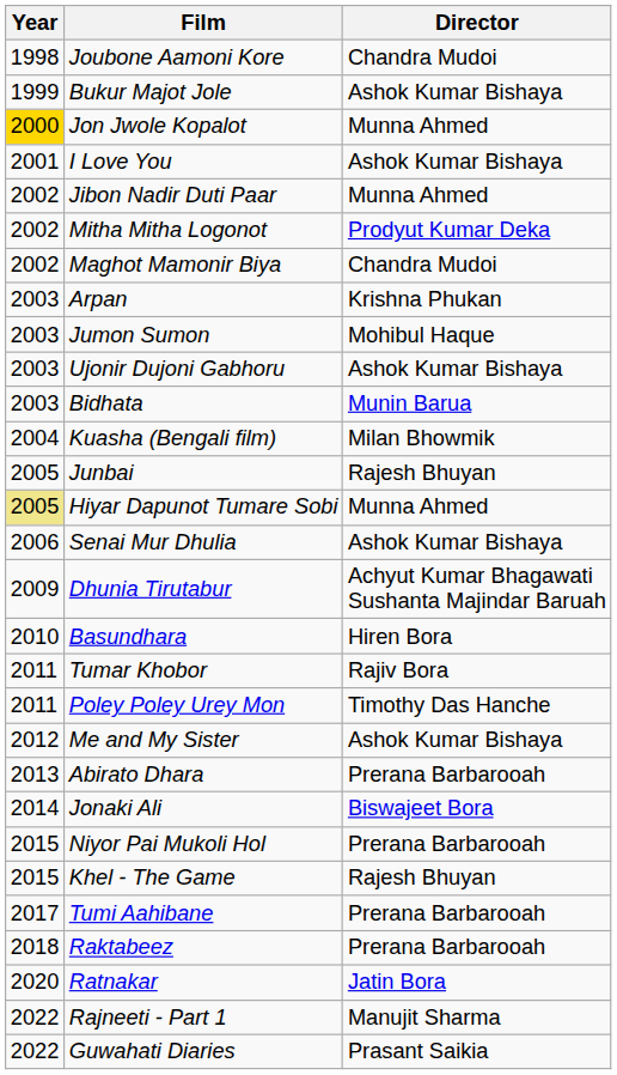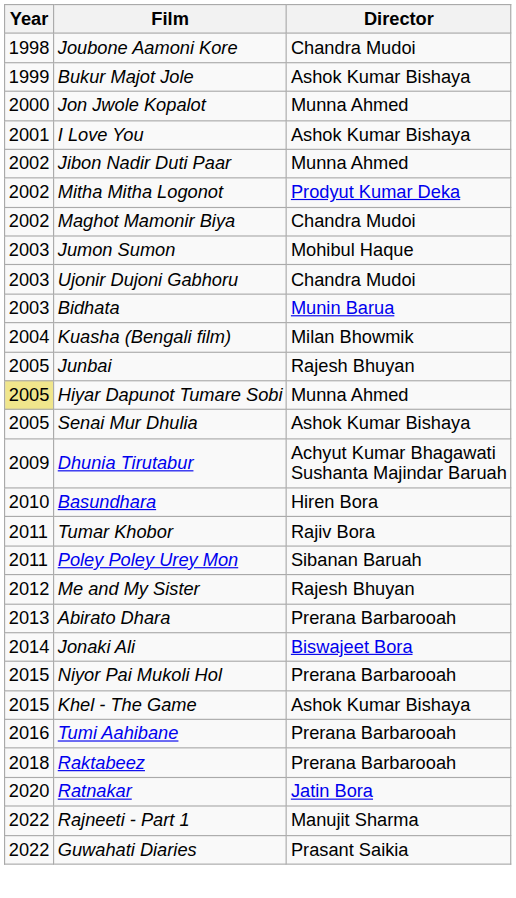 <table class="wikitable sortable">
 <tr>
 <th>Year</th>
 <th>Film</th>
 <th>Director</th>
 </tr>
 <tr>
 <td>1998</td>
 <td><em>Joubone Aamoni Kore</em></td>
 <td>Chandra Mudoi</td>
 </tr>
 <tr>
 <td>1999</td>
 <td><em>Bukur Majot Jole</em></td>
 <td>Ashok Kumar Bishaya</td>
 </tr>
 <tr>
-<td style="background: gold;">2000</td>
+<td>2000</td>
 <td><em>Jon Jwole Kopalot</em></td>
 <td>Munna Ahmed</td>
 </tr>
 <tr>
 <td>2001</td>
 <td><em>I Love You</em></td>
 <td>Ashok Kumar Bishaya</td>
 </tr>
 <tr>
 <td>2002</td>
 <td><em>Jibon Nadir Duti Paar</em></td>
 <td>Munna Ahmed</td>
 </tr>
 <tr>
 <td>2002</td>
 <td><em>Mitha Mitha Logonot</em></td>
 <td><a href='#'>Prodyut Kumar Deka</a></td>
 </tr>
 <tr>
 <td>2002</td>
 <td><em>Maghot Mamonir Biya</em></td>
 <td>Chandra Mudoi</td>
 </tr>
 <tr>
 <td>2003</td>
-<td><em>Arpan</em></td>
-<td>Krishna Phukan</td>
-</tr>
-<tr>
-<td>2003</td>
 <td><em>Jumon Sumon</em></td>
 <td>Mohibul Haque</td>
 </tr>
 <tr>
 <td>2003</td>
 <td><em>Ujonir Dujoni Gabhoru</em></td>
-<td>Ashok Kumar Bishaya</td>
+<td>Chandra Mudoi</td>
 </tr>
 <tr>
 <td>2003</td>
 <td><em>Bidhata</em></td>
 <td><a href='#'>Munin Barua</a></td>
 </tr>
 <tr>
 <td>2004</td>
 <td><em>Kuasha (Bengali film)</em></td>
 <td>Milan Bhowmik</td>
 </tr>
 <tr>
 <td>2005</td>
 <td><em>Junbai</em></td>
 <td>Rajesh Bhuyan</td>
 </tr>
 <tr>
 <td style="background: khaki;">2005</td>
 <td><em>Hiyar Dapunot Tumare Sobi</em></td>
 <td>Munna Ahmed</td>
 </tr>
 <tr>
-<td>2006</td>
+<td>2005</td>
 <td><em>Senai Mur Dhulia</em></td>
 <td>Ashok Kumar Bishaya</td>
 </tr>
 <tr>
 <td>2009</td>
 <td><em><a href='#'>Dhunia Tirutabur</a></em></td>
 <td>Achyut Kumar Bhagawati<br>Sushanta Majindar Baruah</td>
 </tr>
 <tr>
 <td>2010</td>
 <td><em><a href='#'>Basundhara</a></em></td>
 <td>Hiren Bora</td>
 </tr>
 <tr>
 <td>2011</td>
 <td><em>Tumar Khobor</em></td>
 <td>Rajiv Bora</td>
 </tr>
 <tr>
 <td>2011</td>
 <td><em><a href='#'>Poley Poley Urey Mon</a></em></td>
-<td>Timothy Das Hanche</td>
+<td>Sibanan Baruah</td>
 </tr>
 <tr>
 <td>2012</td>
 <td><em>Me and My Sister</em></td>
-<td>Ashok Kumar Bishaya</td>
+<td>Rajesh Bhuyan</td>
 </tr>
 <tr>
 <td>2013</td>
 <td><em>Abirato Dhara</em></td>
 <td>Prerana Barbarooah</td>
 </tr>
 <tr>
 <td>2014</td>
 <td><em>Jonaki Ali</em></td>
 <td><a href='#'>Biswajeet Bora</a></td>
 </tr>
 <tr>
 <td>2015</td>
 <td><em>Niyor Pai Mukoli Hol</em></td>
 <td>Prerana Barbarooah</td>
 </tr>
 <tr>
 <td>2015</td>
 <td><em>Khel - The Game</em></td>
-<td>Rajesh Bhuyan</td>
+<td>Ashok Kumar Bishaya</td>
 </tr>
 <tr>
-<td>2017</td>
+<td>2016</td>
 <td><em><a href='#'>Tumi Aahibane</a></em></td>
 <td>Prerana Barbarooah</td>
 </tr>
 <tr>
 <td>2018</td>
 <td><em><a href='#'>Raktabeez</a></em></td>
 <td>Prerana Barbarooah</td>
 </tr>
 <tr>
 <td>2020</td>
 <td><em><a href='#'>Ratnakar</a></em></td>
 <td><a href='#'>Jatin Bora</a></td>
 </tr>
 <tr>
 <td>2022</td>
 <td><em>Rajneeti - Part 1</em></td>
 <td>Manujit Sharma</td>
 </tr>
 <tr>
 <td>2022</td>
 <td><em>Guwahati Diaries</em></td>
 <td>Prasant Saikia</td>
 </tr>
 </table>
